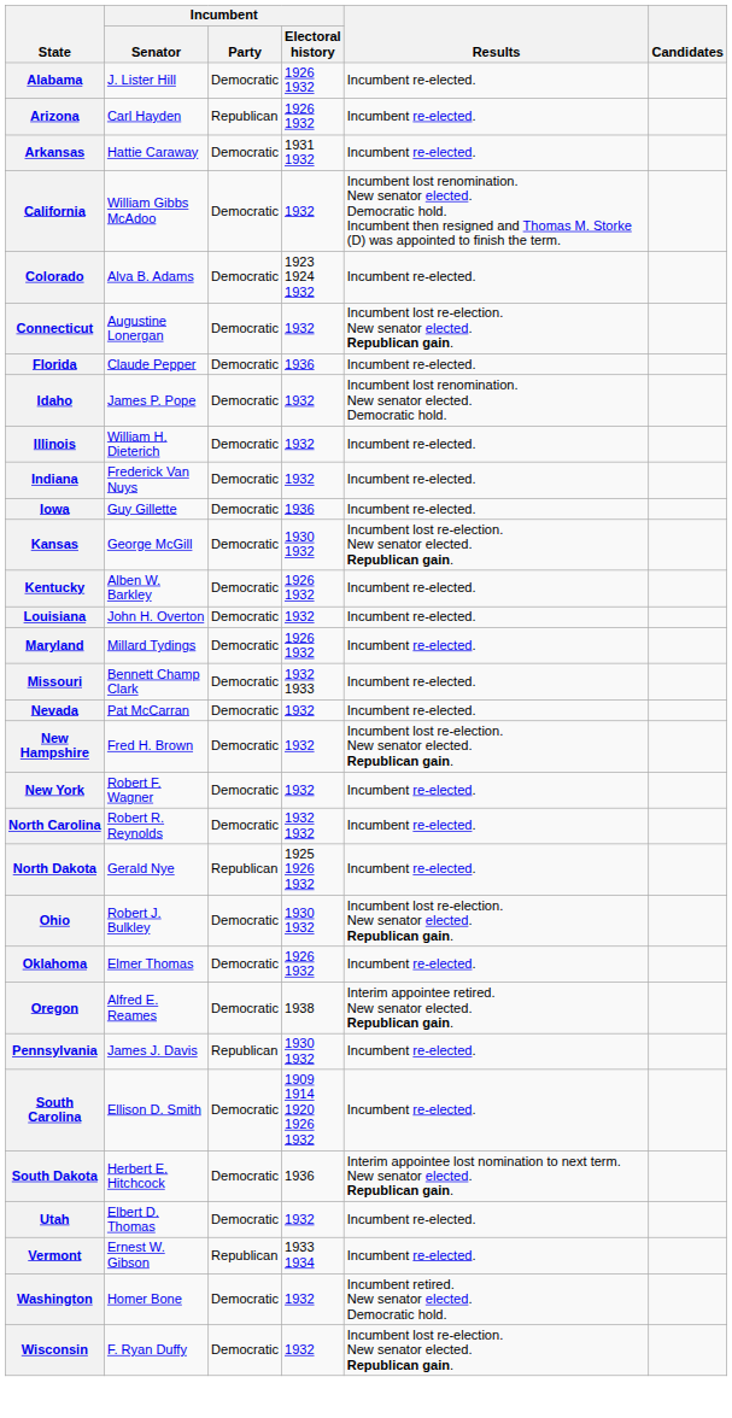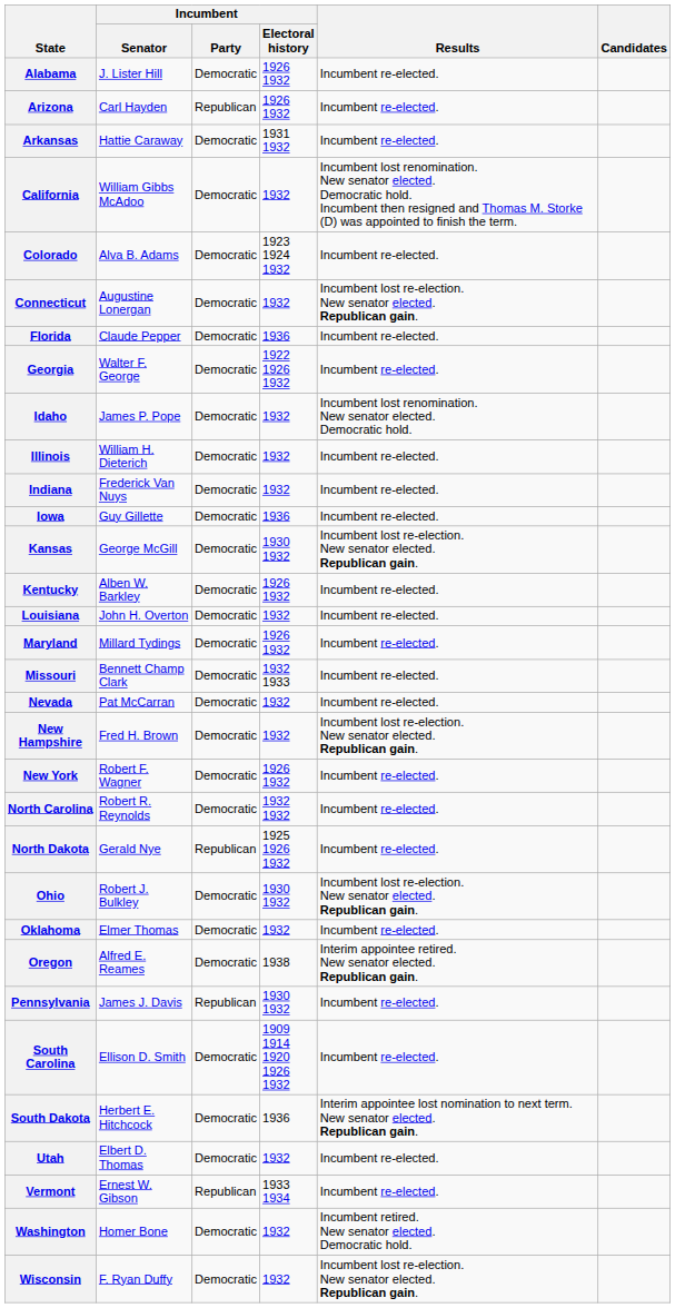 <table class=wikitable>
 <tr valign=bottom>
 <th rowspan=2>State</th>
 <th colspan=3>Incumbent</th>
 <th rowspan=2>Results</th>
 <th rowspan=2>Candidates</th>
 </tr>
 <tr valign=bottom>
 <th>Senator</th>
 <th>Party</th>
 <th>Electoral<br>history</th>
 </tr>
 <tr>
 <th><a href='#'>Alabama</a></th>
 <td><a href='#'>J. Lister Hill</a></td>
 <td>Democratic</td>
 <td><a href='#'>1926</a><br><a href='#'>1932</a></td>
 <td>Incumbent re-elected.</td>
 <td nowrap></td>
 </tr>
 <tr>
 <th><a href='#'>Arizona</a></th>
 <td><a href='#'>Carl Hayden</a></td>
 <td>Republican</td>
 <td><a href='#'>1926</a><br><a href='#'>1932</a></td>
 <td>Incumbent <a href='#'>re-elected</a>.</td>
 <td nowrap></td>
 </tr>
 <tr>
 <th><a href='#'>Arkansas</a></th>
 <td><a href='#'>Hattie Caraway</a></td>
 <td>Democratic</td>
 <td>1931 <br><a href='#'>1932 </a></td>
 <td>Incumbent <a href='#'>re-elected</a>.</td>
 <td nowrap></td>
 </tr>
 <tr>
 <th><a href='#'>California</a></th>
 <td><a href='#'>William Gibbs McAdoo</a></td>
 <td>Democratic</td>
 <td><a href='#'>1932</a></td>
 <td>Incumbent lost renomination.<br>New senator <a href='#'>elected</a>.<br>Democratic hold.<br>Incumbent then resigned and <a href='#'>Thomas M. Storke</a> (D) was appointed to finish the term.</td>
 <td nowrap></td>
 </tr>
 <tr>
 <th><a href='#'>Colorado</a></th>
 <td><a href='#'>Alva B. Adams</a></td>
 <td>Democratic</td>
 <td>1923 <br>1924 <br><a href='#'>1932</a></td>
 <td>Incumbent re-elected.</td>
 <td nowrap></td>
 </tr>
 <tr>
 <th><a href='#'>Connecticut</a></th>
 <td><a href='#'>Augustine Lonergan</a></td>
 <td>Democratic</td>
 <td><a href='#'>1932</a></td>
 <td>Incumbent lost re-election.<br>New senator <a href='#'>elected</a>.<br><strong>Republican gain</strong>.</td>
 <td nowrap></td>
 </tr>
 <tr>
 <th><a href='#'>Florida</a></th>
 <td><a href='#'>Claude Pepper</a></td>
 <td>Democratic</td>
 <td><a href='#'>1936 </a></td>
 <td>Incumbent re-elected.</td>
+<td nowrap></td>
+</tr>
+<tr>
+<th><a href='#'>Georgia</a></th>
+<td><a href='#'>Walter F. George</a></td>
+<td>Democratic</td>
+<td><a href='#'>1922 </a><br><a href='#'>1926</a><br><a href='#'>1932</a></td>
+<td>Incumbent <a href='#'>re-elected</a>.</td>
 <td nowrap></td>
 </tr>
 <tr>
 <th><a href='#'>Idaho</a></th>
 <td><a href='#'>James P. Pope</a></td>
 <td>Democratic</td>
 <td><a href='#'>1932</a></td>
 <td>Incumbent lost renomination.<br>New senator elected.<br>Democratic hold.</td>
 <td nowrap></td>
 </tr>
 <tr>
 <th><a href='#'>Illinois</a></th>
 <td><a href='#'>William H. Dieterich</a></td>
 <td>Democratic</td>
 <td><a href='#'>1932</a></td>
 <td>Incumbent re-elected.</td>
 <td nowrap></td>
 </tr>
 <tr>
 <th><a href='#'>Indiana</a></th>
 <td><a href='#'>Frederick Van Nuys</a></td>
 <td>Democratic</td>
 <td><a href='#'>1932</a></td>
 <td>Incumbent re-elected.</td>
 <td nowrap><br></td>
 </tr>
 <tr>
 <th><a href='#'>Iowa</a></th>
 <td><a href='#'>Guy Gillette</a></td>
 <td>Democratic</td>
 <td><a href='#'>1936 </a></td>
 <td>Incumbent re-elected.</td>
 <td nowrap></td>
 </tr>
 <tr>
 <th><a href='#'>Kansas</a></th>
 <td><a href='#'>George McGill</a></td>
 <td>Democratic</td>
 <td><a href='#'>1930 </a><br><a href='#'>1932</a></td>
 <td>Incumbent lost re-election.<br>New senator elected.<br><strong>Republican gain</strong>.</td>
 <td nowrap></td>
 </tr>
 <tr>
 <th><a href='#'>Kentucky</a></th>
 <td><a href='#'>Alben W. Barkley</a></td>
 <td>Democratic</td>
 <td><a href='#'>1926</a><br><a href='#'>1932</a></td>
 <td>Incumbent re-elected.</td>
 <td nowrap></td>
 </tr>
 <tr>
 <th><a href='#'>Louisiana</a></th>
 <td><a href='#'>John H. Overton</a></td>
 <td>Democratic</td>
 <td><a href='#'>1932</a></td>
 <td>Incumbent re-elected.</td>
 <td nowrap></td>
 </tr>
 <tr>
 <th><a href='#'>Maryland</a></th>
 <td><a href='#'>Millard Tydings</a></td>
 <td>Democratic</td>
 <td><a href='#'>1926</a><br><a href='#'>1932</a></td>
 <td>Incumbent <a href='#'>re-elected</a>.</td>
 <td nowrap></td>
 </tr>
 <tr>
 <th><a href='#'>Missouri</a></th>
 <td><a href='#'>Bennett Champ Clark</a></td>
 <td>Democratic</td>
 <td><a href='#'>1932</a><br>1933 </td>
 <td>Incumbent re-elected.</td>
 <td nowrap></td>
 </tr>
 <tr>
 <th><a href='#'>Nevada</a></th>
 <td><a href='#'>Pat McCarran</a></td>
 <td>Democratic</td>
 <td><a href='#'>1932</a></td>
 <td>Incumbent re-elected.</td>
 <td nowrap></td>
 </tr>
 <tr>
 <th><a href='#'>New Hampshire</a></th>
 <td><a href='#'>Fred H. Brown</a></td>
 <td>Democratic</td>
 <td><a href='#'>1932</a></td>
 <td>Incumbent lost re-election.<br>New senator elected.<br><strong>Republican gain</strong>.</td>
 <td nowrap></td>
 </tr>
 <tr>
 <th><a href='#'>New York</a></th>
 <td><a href='#'>Robert F. Wagner</a></td>
 <td>Democratic</td>
-<td><a href='#'>1932</a></td>
+<td><a href='#'>1926</a><br><a href='#'>1932</a></td>
 <td>Incumbent <a href='#'>re-elected</a>.</td>
 <td nowrap></td>
 </tr>
 <tr>
 <th><a href='#'>North Carolina</a></th>
 <td><a href='#'>Robert R. Reynolds</a></td>
 <td>Democratic</td>
 <td><a href='#'>1932 </a><br><a href='#'>1932</a></td>
 <td>Incumbent <a href='#'>re-elected</a>.</td>
 <td nowrap></td>
 </tr>
 <tr>
 <th><a href='#'>North Dakota</a></th>
 <td><a href='#'>Gerald Nye</a></td>
 <td>Republican</td>
 <td>1925 <br><a href='#'>1926 </a><br><a href='#'>1932</a></td>
 <td>Incumbent <a href='#'>re-elected</a>.</td>
 <td nowrap></td>
 </tr>
 <tr>
 <th><a href='#'>Ohio</a></th>
 <td><a href='#'>Robert J. Bulkley</a></td>
 <td>Democratic</td>
 <td><a href='#'>1930 </a><br><a href='#'>1932</a></td>
 <td>Incumbent lost re-election.<br>New senator <a href='#'>elected</a>.<br><strong>Republican gain</strong>.</td>
 <td nowrap></td>
 </tr>
 <tr>
 <th><a href='#'>Oklahoma</a></th>
 <td><a href='#'>Elmer Thomas</a></td>
 <td>Democratic</td>
-<td><a href='#'>1926</a><br><a href='#'>1932</a></td>
+<td><a href='#'>1932</a></td>
 <td>Incumbent <a href='#'>re-elected</a>.</td>
 <td nowrap></td>
 </tr>
 <tr>
 <th><a href='#'>Oregon</a></th>
 <td><a href='#'>Alfred E. Reames</a></td>
 <td>Democratic</td>
 <td>1938 </td>
 <td>Interim appointee retired.<br>New senator elected.<br><strong>Republican gain</strong>.</td>
 <td nowrap></td>
 </tr>
 <tr>
 <th><a href='#'>Pennsylvania</a></th>
 <td><a href='#'>James J. Davis</a></td>
 <td>Republican</td>
 <td><a href='#'>1930 </a><br><a href='#'>1932</a></td>
 <td>Incumbent <a href='#'>re-elected</a>.</td>
 <td nowrap></td>
 </tr>
 <tr>
 <th><a href='#'>South Carolina</a></th>
 <td><a href='#'>Ellison D. Smith</a></td>
 <td>Democratic</td>
 <td><a href='#'>1909</a><br><a href='#'>1914</a><br><a href='#'>1920</a><br><a href='#'>1926</a><br><a href='#'>1932</a></td>
 <td>Incumbent <a href='#'>re-elected</a>.</td>
 <td nowrap></td>
 </tr>
 <tr>
 <th><a href='#'>South Dakota</a></th>
 <td><a href='#'>Herbert E. Hitchcock</a></td>
 <td>Democratic</td>
 <td>1936 </td>
 <td>Interim appointee lost nomination to next term.<br>New senator <a href='#'>elected</a>.<br><strong>Republican gain</strong>.</td>
 <td nowrap></td>
 </tr>
 <tr>
 <th><a href='#'>Utah</a></th>
 <td><a href='#'>Elbert D. Thomas</a></td>
 <td>Democratic</td>
 <td><a href='#'>1932</a></td>
 <td>Incumbent re-elected.</td>
 <td nowrap></td>
 </tr>
 <tr>
 <th><a href='#'>Vermont</a></th>
 <td><a href='#'>Ernest W. Gibson</a></td>
 <td>Republican</td>
 <td>1933 <br><a href='#'>1934 </a></td>
 <td>Incumbent <a href='#'>re-elected</a>.</td>
 <td nowrap></td>
 </tr>
 <tr>
 <th><a href='#'>Washington</a></th>
 <td><a href='#'>Homer Bone</a></td>
 <td>Democratic</td>
 <td><a href='#'>1932</a></td>
 <td>Incumbent retired.<br>New senator <a href='#'>elected</a>.<br>Democratic hold.</td>
 <td nowrap></td>
 </tr>
 <tr>
 <th><a href='#'>Wisconsin</a></th>
 <td><a href='#'>F. Ryan Duffy</a></td>
 <td>Democratic</td>
 <td><a href='#'>1932</a></td>
 <td>Incumbent lost re-election.<br>New senator elected.<br><strong>Republican gain</strong>.</td>
 <td nowrap></td>
 </tr>
 </table>
